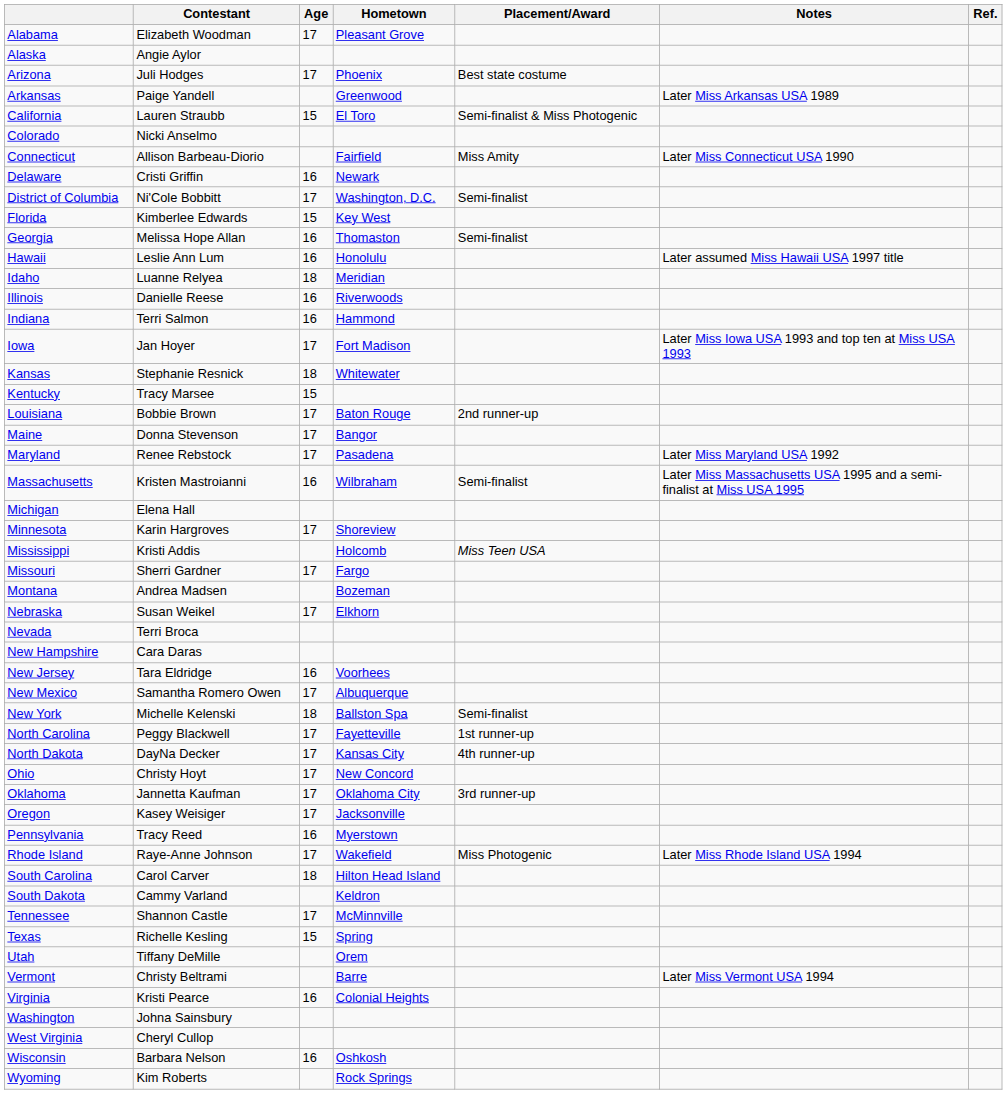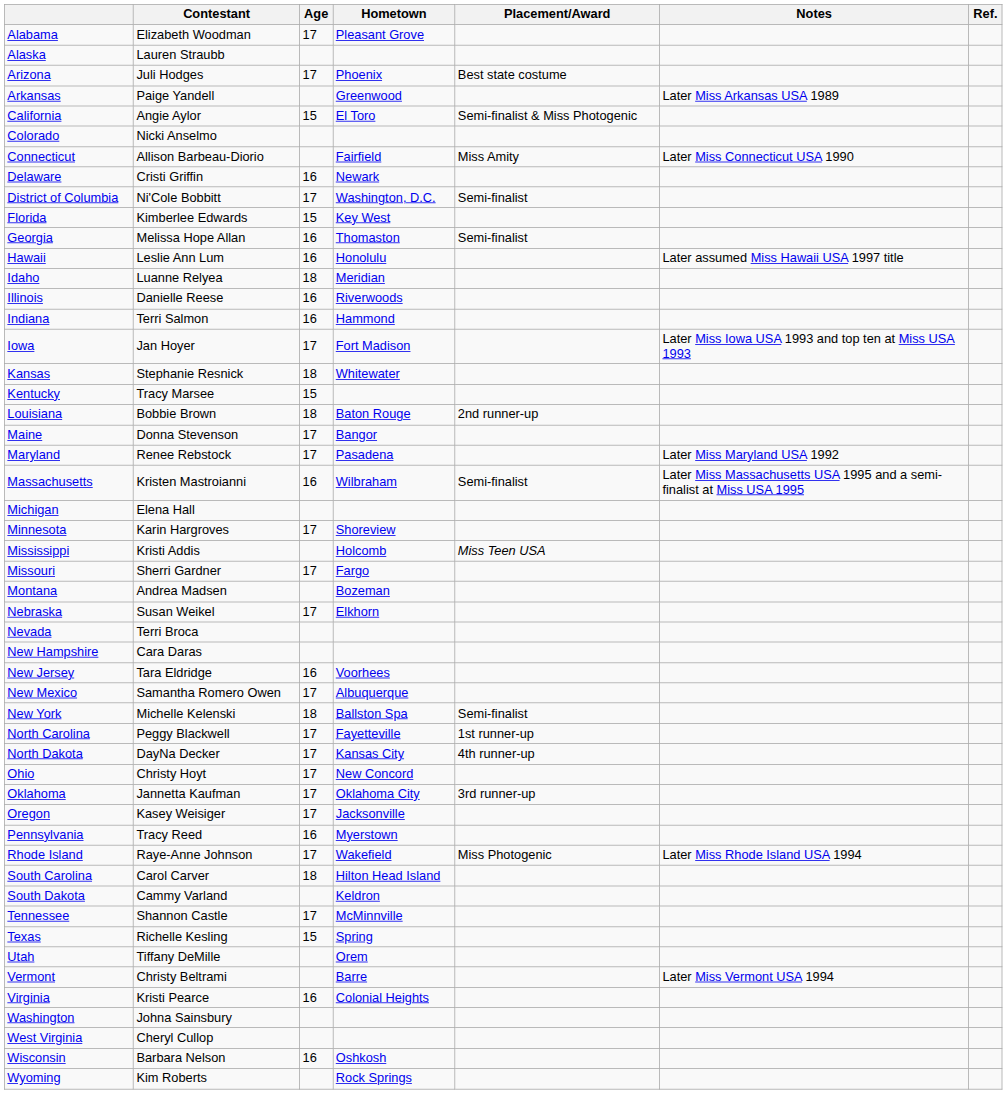 <table class="wikitable">
 <tr>
 <th></th>
 <th>Contestant</th>
 <th>Age</th>
 <th>Hometown</th>
 <th>Placement/Award</th>
 <th width=31%>Notes</th>
 <th>Ref.</th>
 </tr>
 <tr>
 <td><a href='#'>Alabama</a></td>
 <td>Elizabeth Woodman</td>
 <td>17</td>
 <td><a href='#'>Pleasant Grove</a></td>
 <td></td>
 <td></td>
 <td></td>
 </tr>
 <tr>
 <td><a href='#'>Alaska</a></td>
-<td>Angie Aylor</td>
+<td>Lauren Straubb</td>
 <td></td>
 <td></td>
 <td></td>
 <td></td>
 <td></td>
 </tr>
 <tr>
 <td><a href='#'>Arizona</a></td>
 <td>Juli Hodges</td>
 <td>17</td>
 <td><a href='#'>Phoenix</a></td>
 <td>Best state costume</td>
 <td></td>
 <td></td>
 </tr>
 <tr>
 <td><a href='#'>Arkansas</a></td>
 <td>Paige Yandell</td>
 <td></td>
 <td><a href='#'>Greenwood</a></td>
 <td></td>
 <td>Later <a href='#'>Miss Arkansas USA</a> 1989</td>
 <td></td>
 </tr>
 <tr>
 <td><a href='#'> California</a></td>
-<td>Lauren Straubb</td>
+<td>Angie Aylor</td>
 <td>15</td>
 <td><a href='#'>El Toro</a></td>
 <td>Semi-finalist & Miss Photogenic</td>
 <td></td>
 <td></td>
 </tr>
 <tr>
 <td><a href='#'>Colorado</a></td>
 <td>Nicki Anselmo</td>
 <td></td>
 <td></td>
 <td></td>
 <td></td>
 <td></td>
 </tr>
 <tr>
 <td><a href='#'>Connecticut</a></td>
 <td>Allison Barbeau-Diorio</td>
 <td></td>
 <td><a href='#'>Fairfield</a></td>
 <td>Miss Amity</td>
 <td>Later <a href='#'>Miss Connecticut USA</a> 1990</td>
 <td></td>
 </tr>
 <tr>
 <td><a href='#'>Delaware</a></td>
 <td>Cristi Griffin</td>
 <td>16</td>
 <td><a href='#'>Newark</a></td>
 <td></td>
 <td></td>
 <td></td>
 </tr>
 <tr>
 <td><a href='#'>District of Columbia</a></td>
 <td>Ni'Cole Bobbitt</td>
 <td>17</td>
 <td><a href='#'>Washington, D.C.</a></td>
 <td>Semi-finalist</td>
 <td></td>
 <td></td>
 </tr>
 <tr>
 <td><a href='#'>Florida</a></td>
 <td>Kimberlee Edwards</td>
 <td>15</td>
 <td><a href='#'>Key West</a></td>
 <td></td>
 <td></td>
 <td></td>
 </tr>
 <tr>
 <td><a href='#'>Georgia</a></td>
 <td>Melissa Hope Allan</td>
 <td>16</td>
 <td><a href='#'>Thomaston</a></td>
 <td>Semi-finalist</td>
 <td></td>
 <td></td>
 </tr>
 <tr>
 <td><a href='#'>Hawaii</a></td>
 <td>Leslie Ann Lum</td>
 <td>16</td>
 <td><a href='#'>Honolulu</a></td>
 <td></td>
 <td>Later assumed <a href='#'>Miss Hawaii USA</a> 1997 title</td>
 <td></td>
 </tr>
 <tr>
 <td><a href='#'>Idaho</a></td>
 <td>Luanne Relyea</td>
 <td>18</td>
 <td><a href='#'>Meridian</a></td>
 <td></td>
 <td></td>
 <td></td>
 </tr>
 <tr>
 <td><a href='#'>Illinois</a></td>
 <td>Danielle Reese</td>
 <td>16</td>
 <td><a href='#'>Riverwoods</a></td>
 <td></td>
 <td></td>
 <td></td>
 </tr>
 <tr>
 <td><a href='#'>Indiana</a></td>
 <td>Terri Salmon</td>
 <td>16</td>
 <td><a href='#'>Hammond</a></td>
 <td></td>
 <td></td>
 <td></td>
 </tr>
 <tr>
 <td><a href='#'>Iowa</a></td>
 <td>Jan Hoyer</td>
 <td>17</td>
 <td><a href='#'>Fort Madison</a></td>
 <td></td>
 <td>Later <a href='#'>Miss Iowa USA</a> 1993 and top ten at <a href='#'>Miss USA 1993</a></td>
 <td></td>
 </tr>
 <tr>
 <td><a href='#'>Kansas</a></td>
 <td>Stephanie Resnick</td>
 <td>18</td>
 <td><a href='#'>Whitewater</a></td>
 <td></td>
 <td></td>
 <td></td>
 </tr>
 <tr>
 <td><a href='#'>Kentucky</a></td>
 <td>Tracy Marsee</td>
 <td>15</td>
 <td></td>
 <td></td>
 <td></td>
 <td></td>
 </tr>
 <tr>
 <td><a href='#'>Louisiana</a></td>
 <td>Bobbie Brown</td>
-<td>17</td>
+<td>18</td>
 <td><a href='#'>Baton Rouge</a></td>
 <td>2nd runner-up</td>
 <td></td>
 <td></td>
 </tr>
 <tr>
 <td><a href='#'>Maine</a></td>
 <td>Donna Stevenson</td>
 <td>17</td>
 <td><a href='#'>Bangor</a></td>
 <td></td>
 <td></td>
 <td></td>
 </tr>
 <tr>
 <td><a href='#'>Maryland</a></td>
 <td>Renee Rebstock</td>
 <td>17</td>
 <td><a href='#'>Pasadena</a></td>
 <td></td>
 <td>Later <a href='#'>Miss Maryland USA</a> 1992</td>
 <td></td>
 </tr>
 <tr>
 <td><a href='#'>Massachusetts</a></td>
 <td>Kristen Mastroianni</td>
 <td>16</td>
 <td><a href='#'>Wilbraham</a></td>
 <td>Semi-finalist</td>
 <td>Later <a href='#'>Miss Massachusetts USA</a> 1995 and a semi-finalist at <a href='#'>Miss USA 1995</a></td>
 <td></td>
 </tr>
 <tr>
 <td><a href='#'>Michigan</a></td>
 <td>Elena Hall</td>
 <td></td>
 <td></td>
 <td></td>
 <td></td>
 <td></td>
 </tr>
 <tr>
 <td><a href='#'>Minnesota</a></td>
 <td>Karin Hargroves</td>
 <td>17</td>
 <td><a href='#'>Shoreview</a></td>
 <td></td>
 <td></td>
 <td></td>
 </tr>
 <tr>
 <td><a href='#'>Mississippi</a></td>
 <td>Kristi Addis</td>
 <td></td>
 <td><a href='#'>Holcomb</a></td>
 <td><em>Miss Teen USA</em></td>
 <td></td>
 <td></td>
 </tr>
 <tr>
 <td><a href='#'>Missouri</a></td>
 <td>Sherri Gardner</td>
 <td>17</td>
 <td><a href='#'>Fargo</a></td>
 <td></td>
 <td></td>
 <td></td>
 </tr>
 <tr>
 <td><a href='#'>Montana</a></td>
 <td>Andrea Madsen</td>
 <td></td>
 <td><a href='#'>Bozeman</a></td>
 <td></td>
 <td></td>
 <td></td>
 </tr>
 <tr>
 <td><a href='#'>Nebraska</a></td>
 <td>Susan Weikel</td>
 <td>17</td>
 <td><a href='#'>Elkhorn</a></td>
 <td></td>
 <td></td>
 <td></td>
 </tr>
 <tr>
 <td><a href='#'>Nevada</a></td>
 <td>Terri Broca</td>
 <td></td>
 <td></td>
 <td></td>
 <td></td>
 <td></td>
 </tr>
 <tr>
 <td><a href='#'>New Hampshire</a></td>
 <td>Cara Daras</td>
 <td></td>
 <td></td>
 <td></td>
 <td></td>
 <td></td>
 </tr>
 <tr>
 <td><a href='#'>New Jersey</a></td>
 <td>Tara Eldridge</td>
 <td>16</td>
 <td><a href='#'>Voorhees</a></td>
 <td></td>
 <td></td>
 <td></td>
 </tr>
 <tr>
 <td><a href='#'>New Mexico</a></td>
 <td>Samantha Romero Owen</td>
 <td>17</td>
 <td><a href='#'>Albuquerque</a></td>
 <td></td>
 <td></td>
 <td></td>
 </tr>
 <tr>
 <td><a href='#'>New York</a></td>
 <td>Michelle Kelenski</td>
 <td>18</td>
 <td><a href='#'>Ballston Spa</a></td>
 <td>Semi-finalist</td>
 <td></td>
 <td></td>
 </tr>
 <tr>
 <td><a href='#'>North Carolina</a></td>
 <td>Peggy Blackwell</td>
 <td>17</td>
 <td><a href='#'>Fayetteville</a></td>
 <td>1st runner-up</td>
 <td></td>
 <td></td>
 </tr>
 <tr>
 <td><a href='#'>North Dakota</a></td>
 <td>DayNa Decker</td>
 <td>17</td>
 <td><a href='#'>Kansas City</a></td>
 <td>4th runner-up</td>
 <td></td>
 <td></td>
 </tr>
 <tr>
 <td><a href='#'>Ohio</a></td>
 <td>Christy Hoyt</td>
 <td>17</td>
 <td><a href='#'>New Concord</a></td>
 <td></td>
 <td></td>
 <td></td>
 </tr>
 <tr>
 <td><a href='#'>Oklahoma</a></td>
 <td>Jannetta Kaufman</td>
 <td>17</td>
 <td><a href='#'>Oklahoma City</a></td>
 <td>3rd runner-up</td>
 <td></td>
 <td></td>
 </tr>
 <tr>
 <td><a href='#'>Oregon</a></td>
 <td>Kasey Weisiger</td>
 <td>17</td>
 <td><a href='#'>Jacksonville</a></td>
 <td></td>
 <td></td>
 <td></td>
 </tr>
 <tr>
 <td><a href='#'>Pennsylvania</a></td>
 <td>Tracy Reed</td>
 <td>16</td>
 <td><a href='#'>Myerstown</a></td>
 <td></td>
 <td></td>
 <td></td>
 </tr>
 <tr>
 <td><a href='#'>Rhode Island</a></td>
 <td>Raye-Anne Johnson</td>
 <td>17</td>
 <td><a href='#'>Wakefield</a></td>
 <td>Miss Photogenic</td>
 <td>Later <a href='#'>Miss Rhode Island USA</a> 1994</td>
 <td></td>
 </tr>
 <tr>
 <td><a href='#'>South Carolina</a></td>
 <td>Carol Carver</td>
 <td>18</td>
 <td><a href='#'>Hilton Head Island</a></td>
 <td></td>
 <td></td>
 <td></td>
 </tr>
 <tr>
 <td><a href='#'>South Dakota</a></td>
 <td>Cammy Varland</td>
 <td></td>
 <td><a href='#'>Keldron</a></td>
 <td></td>
 <td></td>
 <td></td>
 </tr>
 <tr>
 <td><a href='#'>Tennessee</a></td>
 <td>Shannon Castle</td>
 <td>17</td>
 <td><a href='#'>McMinnville</a></td>
 <td></td>
 <td></td>
 <td></td>
 </tr>
 <tr>
 <td><a href='#'>Texas</a></td>
 <td>Richelle Kesling</td>
 <td>15</td>
 <td><a href='#'>Spring</a></td>
 <td></td>
 <td></td>
 <td></td>
 </tr>
 <tr>
 <td><a href='#'>Utah</a></td>
 <td>Tiffany DeMille</td>
 <td></td>
 <td><a href='#'>Orem</a></td>
 <td></td>
 <td></td>
 <td></td>
 </tr>
 <tr>
 <td><a href='#'>Vermont</a></td>
 <td>Christy Beltrami</td>
 <td></td>
 <td><a href='#'>Barre</a></td>
 <td></td>
 <td>Later <a href='#'>Miss Vermont USA</a> 1994</td>
 <td></td>
 </tr>
 <tr>
 <td><a href='#'>Virginia</a></td>
 <td>Kristi Pearce</td>
 <td>16</td>
 <td><a href='#'>Colonial Heights</a></td>
 <td></td>
 <td></td>
 <td></td>
 </tr>
 <tr>
 <td><a href='#'>Washington</a></td>
 <td>Johna Sainsbury</td>
 <td></td>
 <td></td>
 <td></td>
 <td></td>
 <td></td>
 </tr>
 <tr>
 <td><a href='#'>West Virginia</a></td>
 <td>Cheryl Cullop</td>
 <td></td>
 <td></td>
 <td></td>
 <td></td>
 <td></td>
 </tr>
 <tr>
 <td><a href='#'>Wisconsin</a></td>
 <td>Barbara Nelson</td>
 <td>16</td>
 <td><a href='#'>Oshkosh</a></td>
 <td></td>
 <td></td>
 <td></td>
 </tr>
 <tr>
 <td><a href='#'>Wyoming</a></td>
 <td>Kim Roberts</td>
 <td></td>
 <td><a href='#'>Rock Springs</a></td>
 <td></td>
 <td></td>
 <td></td>
 </tr>
 </table>
